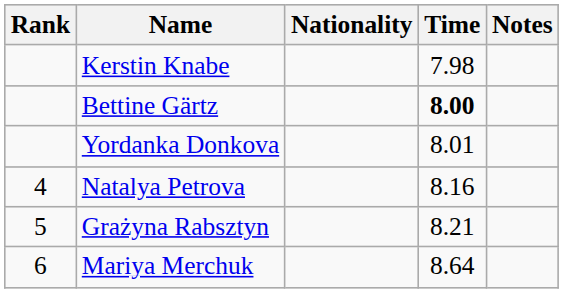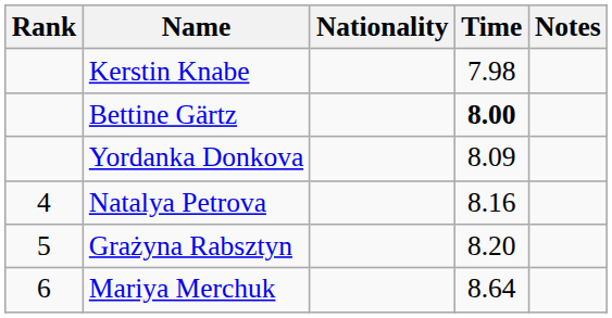 <table class="wikitable sortable" style="text-align:center">
 <tr>
 <th>Rank</th>
 <th>Name</th>
 <th>Nationality</th>
 <th>Time</th>
 <th>Notes</th>
 </tr>
 <tr>
 <td></td>
 <td align="left"><a href='#'>Kerstin Knabe</a></td>
 <td align=left></td>
 <td>7.98</td>
 <td></td>
 </tr>
 <tr>
 <td></td>
 <td align="left"><a href='#'>Bettine Gärtz</a></td>
 <td align=left></td>
 <td><strong>8.00</strong></td>
 <td></td>
 </tr>
 <tr>
 <td></td>
 <td align="left"><a href='#'>Yordanka Donkova</a></td>
 <td align=left></td>
-<td>8.01</td>
+<td>8.09</td>
 <td></td>
 </tr>
 <tr>
 <td>4</td>
 <td align="left"><a href='#'>Natalya Petrova</a></td>
 <td align=left></td>
 <td>8.16</td>
 <td></td>
 </tr>
 <tr>
 <td>5</td>
 <td align="left"><a href='#'>Grażyna Rabsztyn</a></td>
 <td align=left></td>
-<td>8.21</td>
+<td>8.20</td>
 <td></td>
 </tr>
 <tr>
 <td>6</td>
 <td align="left"><a href='#'>Mariya Merchuk</a></td>
 <td align=left></td>
 <td>8.64</td>
 <td></td>
 </tr>
 </table>
